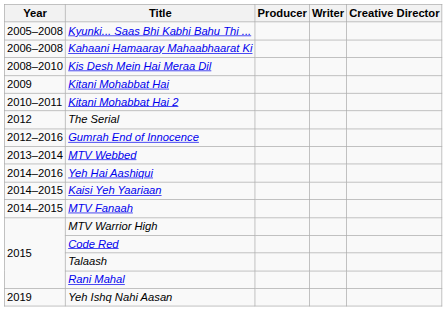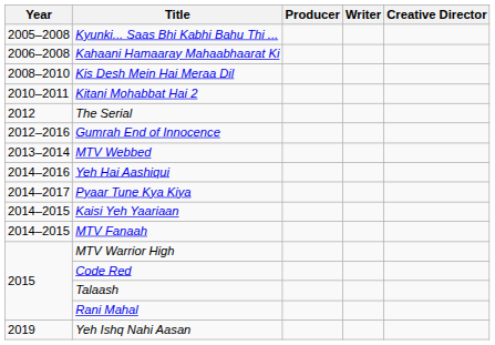 <table class="wikitable sortable plainrowheaders">
 <tr>
 <th scope="col">Year</th>
 <th scope="col">Title</th>
 <th scope="col">Producer</th>
 <th scope="col">Writer</th>
 <th scope="col">Creative Director</th>
 </tr>
 <tr>
 <td>2005–2008</td>
 <td><em><a href='#'>Kyunki... Saas Bhi Kabhi Bahu Thi ...</a></em></td>
 <td></td>
 <td></td>
 <td></td>
 </tr>
 <tr>
 <td>2006–2008</td>
 <td><em><a href='#'>Kahaani Hamaaray Mahaabhaarat Ki</a></em></td>
 <td></td>
 <td></td>
 <td></td>
 </tr>
 <tr>
 <td>2008–2010</td>
 <td><em><a href='#'>Kis Desh Mein Hai Meraa Dil</a></em></td>
-<td></td>
-<td></td>
-<td></td>
-</tr>
-<tr>
-<td>2009</td>
-<td scope="row"><em><a href='#'>Kitani Mohabbat Hai</a></em></td>
 <td></td>
 <td></td>
 <td></td>
 </tr>
 <tr>
 <td>2010–2011</td>
 <td scope="row"><em><a href='#'>Kitani Mohabbat Hai 2</a></em></td>
 <td></td>
 <td></td>
 <td></td>
 </tr>
 <tr>
 <td>2012</td>
 <td scope="row"><em>The Serial</em></td>
 <td></td>
 <td></td>
 <td></td>
 </tr>
 <tr>
 <td>2012–2016</td>
 <td scope="row"><em><a href='#'>Gumrah End of Innocence</a></em></td>
 <td></td>
 <td></td>
 <td></td>
 </tr>
 <tr>
 <td>2013–2014</td>
 <td scope="row"><em><a href='#'>MTV Webbed</a></em></td>
 <td></td>
 <td></td>
 <td></td>
 </tr>
 <tr>
 <td>2014–2016</td>
 <td scope="row"><em><a href='#'>Yeh Hai Aashiqui</a></em></td>
+<td></td>
+<td></td>
+<td></td>
+</tr>
+<tr>
+<td>2014–2017</td>
+<td scope="row"><em><a href='#'>Pyaar Tune Kya Kiya</a></em></td>
 <td></td>
 <td></td>
 <td></td>
 </tr>
 <tr>
 <td>2014–2015</td>
 <td><em><a href='#'>Kaisi Yeh Yaariaan</a></em></td>
 <td></td>
 <td></td>
 <td></td>
 </tr>
 <tr>
 <td>2014–2015</td>
 <td scope="row"><em><a href='#'>MTV Fanaah</a></em></td>
 <td></td>
 <td></td>
 <td></td>
 </tr>
 <tr>
 <td rowspan="4">2015</td>
 <td scope="row"><em>MTV Warrior High</em></td>
 <td></td>
 <td></td>
 <td></td>
 </tr>
 <tr>
 <td scope="row"><em><a href='#'>Code Red</a></em></td>
 <td></td>
 <td></td>
 <td></td>
 </tr>
 <tr>
 <td scope="row"><em>Talaash</em></td>
 <td></td>
 <td></td>
 <td></td>
 </tr>
 <tr>
 <td scope="row"><em><a href='#'>Rani Mahal</a></em></td>
 <td></td>
 <td></td>
 <td></td>
 </tr>
 <tr>
 <td>2019</td>
 <td scope="row"><em>Yeh Ishq Nahi Aasan</em></td>
 <td></td>
 <td></td>
 <td></td>
 </tr>
 </table>
